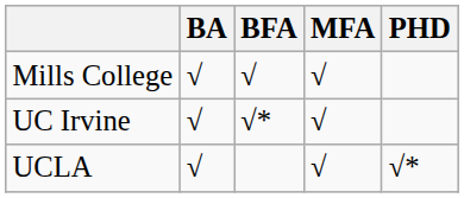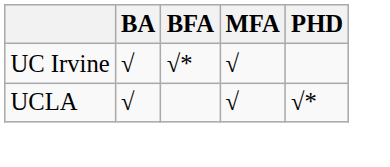 <table class="wikitable">
 <tr>
 <th></th>
 <th>BA</th>
 <th>BFA</th>
 <th>MFA</th>
 <th>PHD</th>
-</tr>
-<tr>
-<td>Mills College</td>
-<td>√</td>
-<td>√</td>
-<td>√</td>
-<td></td>
 </tr>
 <tr>
 <td>UC Irvine</td>
 <td>√</td>
 <td>√*</td>
 <td>√</td>
 <td></td>
 </tr>
 <tr>
 <td>UCLA</td>
 <td>√</td>
 <td></td>
 <td>√</td>
 <td>√*</td>
 </tr>
 </table>
